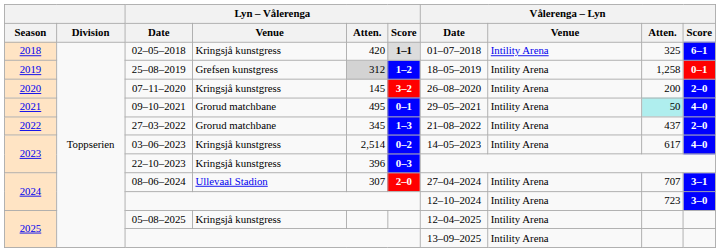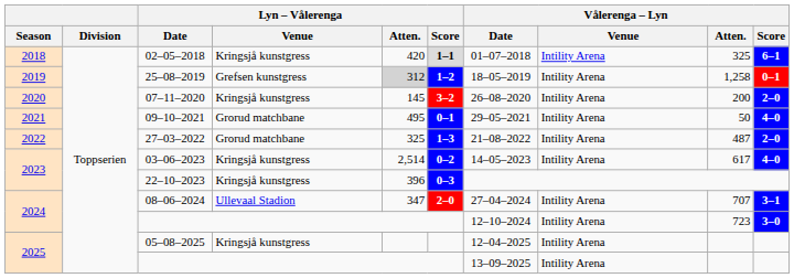 <table class="wikitable" style="text-align: center; font-size: 12px">
 <tr>
 <th colspan=2></th>
 <th colspan=4>Lyn – Vålerenga</th>
 <th colspan=4>Vålerenga – Lyn</th>
 </tr>
 <tr>
 <th width="52">Season</th>
 <th width="70">Division</th>
 <th width="70">Date</th>
 <th width="165">Venue</th>
 <th width="40">Atten.</th>
 <th width="30">Score</th>
 <th width="70">Date</th>
 <th width="165">Venue</th>
 <th width="40">Atten.</th>
 <th width="30">Score</th>
 </tr>
 <tr>
 <td bgcolor=#ffe4c4 rowspan=1><a href='#'>2018</a></td>
 <td rowspan=11>Toppserien</td>
 <td>02–05–2018</td>
 <td align="left">Kringsjå kunstgress</td>
 <td align="right">420</td>
 <td bgcolor=#dcdcdc><strong>1–1</strong></td>
 <td>01–07–2018</td>
 <td align="left"><a href='#'>Intility Arena</a></td>
 <td align="right">325</td>
 <td style="color:white;background:#0000FF"><strong>6–1</strong></td>
 </tr>
 <tr>
 <td bgcolor=#ffe4c4 rowspan=1><a href='#'>2019</a></td>
 <td>25–08–2019</td>
 <td align="left">Grefsen kunstgress</td>
 <td align="right" style="background: lightgrey;">312</td>
 <td style="color:white;background:#0000FF"><strong>1–2</strong></td>
 <td>18–05–2019</td>
 <td align="left">Intility Arena</td>
 <td align="right">1,258</td>
 <td style="color:white;background:red"><strong>0–1</strong></td>
 </tr>
 <tr>
 <td bgcolor=#ffe4c4 rowspan=1><a href='#'>2020</a></td>
 <td>07–11–2020</td>
 <td align="left">Kringsjå kunstgress</td>
 <td align="right">145</td>
 <td style="color:white;background:red"><strong>3–2</strong></td>
 <td>26–08–2020</td>
 <td align="left">Intility Arena</td>
 <td align="right">200</td>
 <td style="color:white;background:#0000FF"><strong>2–0</strong></td>
 </tr>
 <tr>
 <td bgcolor=#ffe4c4 rowspan=1><a href='#'>2021</a></td>
 <td>09–10–2021</td>
 <td align="left">Grorud matchbane</td>
 <td align="right">495</td>
 <td style="color:white;background:#0000FF"><strong>0–1</strong></td>
 <td>29–05–2021</td>
 <td align="left">Intility Arena</td>
-<td align="right" style="background: paleturquoise;">50</td>
+<td align="right">50</td>
 <td style="color:white;background:#0000FF"><strong>4–0</strong></td>
 </tr>
 <tr>
 <td bgcolor=#ffe4c4 rowspan=1><a href='#'>2022</a></td>
 <td>27–03–2022</td>
 <td align="left">Grorud matchbane</td>
-<td align="right">345</td>
+<td align="right">325</td>
 <td style="color:white;background:#0000FF"><strong>1–3</strong></td>
 <td>21–08–2022</td>
 <td align="left">Intility Arena</td>
-<td align="right">437</td>
+<td align="right">487</td>
 <td style="color:white;background:#0000FF"><strong>2–0</strong></td>
 </tr>
 <tr>
 <td bgcolor=#ffe4c4 rowspan=2><a href='#'>2023</a></td>
 <td>03–06–2023</td>
 <td align="left">Kringsjå kunstgress</td>
 <td align="right">2,514</td>
 <td style="color:white;background:#0000FF"><strong>0–2</strong></td>
 <td>14–05–2023</td>
 <td align="left">Intility Arena</td>
 <td align="right">617</td>
 <td style="color:white;background:#0000FF"><strong>4–0</strong></td>
 </tr>
 <tr>
 <td>22–10–2023</td>
 <td align="left">Kringsjå kunstgress</td>
 <td align="right">396</td>
 <td style="color:white;background:#0000FF"><strong>0–3</strong></td>
 <td colspan="4"></td>
 </tr>
 <tr>
 <td bgcolor=#ffe4c4 rowspan=2><a href='#'>2024</a></td>
 <td>08–06–2024</td>
 <td align="left"><a href='#'>Ullevaal Stadion</a></td>
-<td align="right">307</td>
+<td align="right">347</td>
 <td style="color:white;background:red"><strong>2–0</strong></td>
 <td>27–04–2024</td>
 <td align="left">Intility Arena</td>
 <td align="right">707</td>
 <td style="color:white;background:#0000FF"><strong>3–1</strong></td>
 </tr>
 <tr>
 <td colspan="4"></td>
 <td>12–10–2024</td>
 <td align="left">Intility Arena</td>
 <td align="right">723</td>
 <td style="color:white;background:#0000FF"><strong>3–0</strong></td>
 </tr>
 <tr>
 <td bgcolor=#ffe4c4 rowspan=2><a href='#'>2025</a></td>
 <td>05–08–2025</td>
 <td align="left">Kringsjå kunstgress</td>
 <td align="right"></td>
 <td></td>
 <td>12–04–2025</td>
 <td align="left">Intility Arena</td>
 <td align="right"></td>
 <td></td>
 </tr>
 <tr>
 <td colspan="4"></td>
 <td>13–09–2025</td>
 <td align="left">Intility Arena</td>
 <td align="right"></td>
 <td></td>
 </tr>
 </table>
